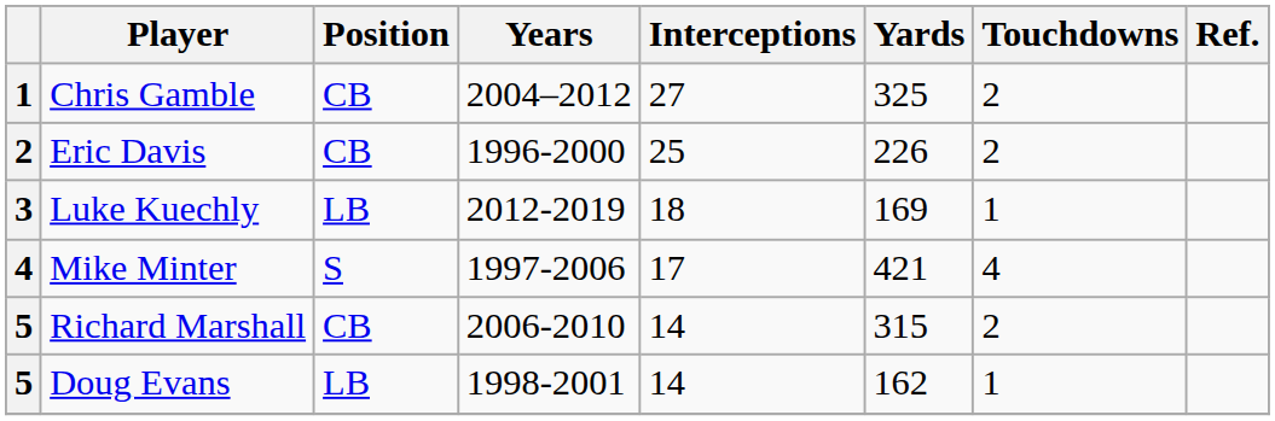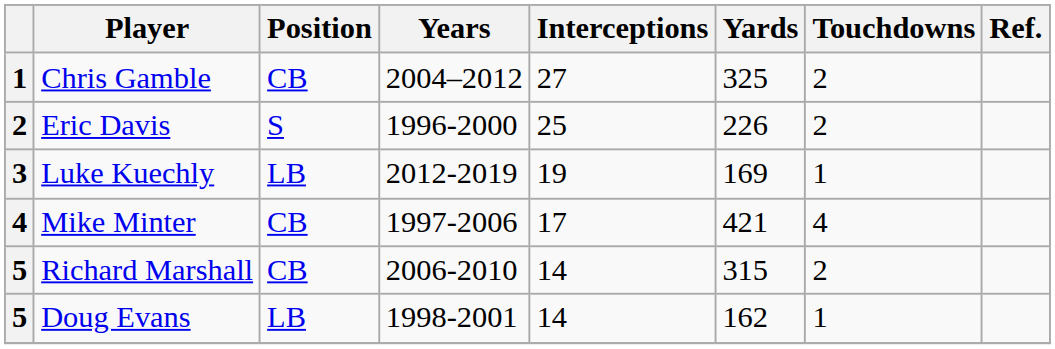 <table class="plainrowheaders sortable wikitable">
 <tr>
 <th scope="col" data-sort-type="number" class="unsortable"></th>
 <th scope="col">Player</th>
 <th scope="col">Position</th>
 <th scope="col">Years</th>
 <th scope="col">Interceptions</th>
 <th scope="col">Yards</th>
 <th scope="col">Touchdowns</th>
 <th scope="col" class="unsortable">Ref.</th>
 </tr>
 <tr>
 <th scope=row>1</th>
 <td><a href='#'>Chris Gamble</a></td>
 <td><a href='#'>CB</a></td>
 <td>2004–2012</td>
 <td>27</td>
 <td>325</td>
 <td>2</td>
 <td></td>
 </tr>
 <tr>
 <th scope=row>2</th>
 <td><a href='#'>Eric Davis</a></td>
-<td><a href='#'>CB</a></td>
+<td><a href='#'>S</a></td>
 <td>1996-2000</td>
 <td>25</td>
 <td>226</td>
 <td>2</td>
 <td></td>
 </tr>
 <tr>
 <th scope=row>3</th>
 <td><a href='#'>Luke Kuechly</a></td>
 <td><a href='#'>LB</a></td>
 <td>2012-2019</td>
-<td>18</td>
+<td>19</td>
 <td>169</td>
 <td>1</td>
 <td></td>
 </tr>
 <tr>
 <th scope=row>4</th>
 <td><a href='#'>Mike Minter</a></td>
-<td><a href='#'>S</a></td>
+<td><a href='#'>CB</a></td>
 <td>1997-2006</td>
 <td>17</td>
 <td>421</td>
 <td>4</td>
 <td></td>
 </tr>
 <tr>
 <th scope=row>5</th>
 <td><a href='#'>Richard Marshall</a></td>
 <td><a href='#'>CB</a></td>
 <td>2006-2010</td>
 <td>14</td>
 <td>315</td>
 <td>2</td>
 <td></td>
 </tr>
 <tr>
 <th scope=row>5</th>
 <td><a href='#'>Doug Evans</a></td>
 <td><a href='#'>LB</a></td>
 <td>1998-2001</td>
 <td>14</td>
 <td>162</td>
 <td>1</td>
 <td></td>
 </tr>
 <tr>
 </tr>
 </table>
